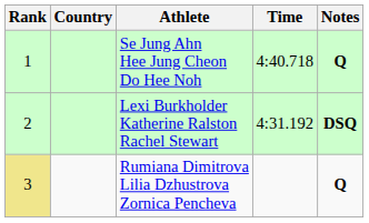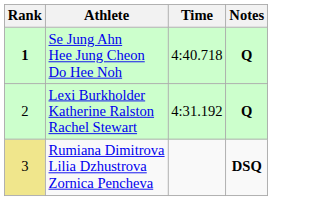 <table class="wikitable sortable" style="text-align:center">
 <tr>
 <th>Rank</th>
-<th>Country</th>
 <th>Athlete</th>
 <th>Time</th>
 <th>Notes</th>
 </tr>
 <tr bgcolor="#ccffcc">
-<td>1</td>
-<td align=left></td>
+<td><strong>1</strong></td>
 <td align=left><a href='#'>Se Jung Ahn</a> <br> <a href='#'>Hee Jung Cheon</a> <br> <a href='#'>Do Hee Noh</a></td>
 <td>4:40.718</td>
 <td><strong>Q</strong></td>
 </tr>
 <tr bgcolor="#ccffcc">
 <td>2</td>
-<td align=left></td>
 <td align=left><a href='#'>Lexi Burkholder</a> <br> <a href='#'>Katherine Ralston</a> <br> <a href='#'>Rachel Stewart</a></td>
 <td>4:31.192</td>
-<td><strong>DSQ</strong></td>
+<td><strong>Q</strong></td>
 </tr>
 <tr>
 <td style="background: khaki;">3</td>
-<td align=left></td>
 <td align=left><a href='#'>Rumiana Dimitrova</a> <br> <a href='#'>Lilia Dzhustrova</a> <br> <a href='#'>Zornica Pencheva</a></td>
 <td></td>
-<td><strong>Q</strong></td>
+<td><strong>DSQ</strong></td>
 </tr>
 </table>
